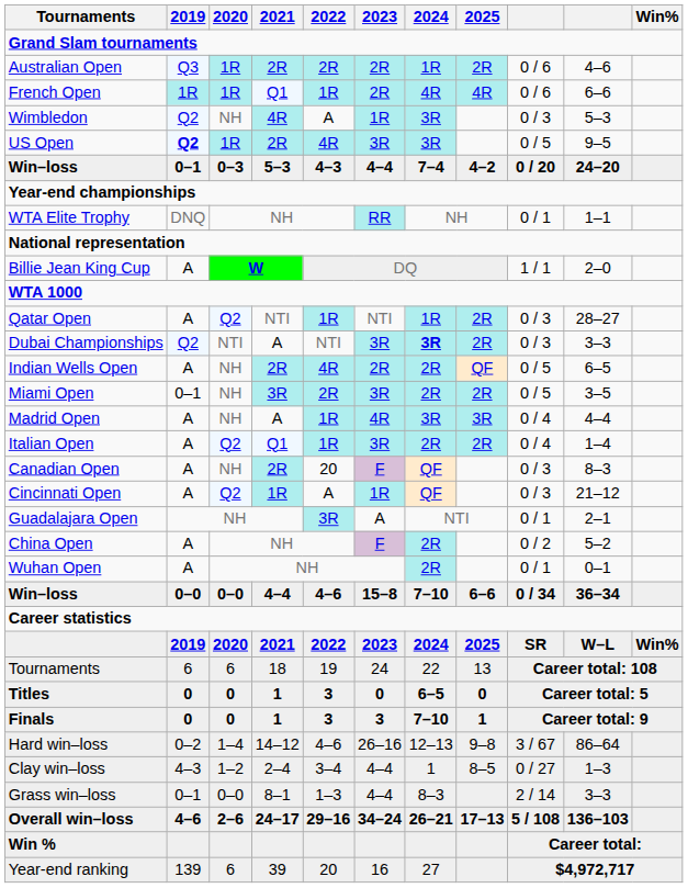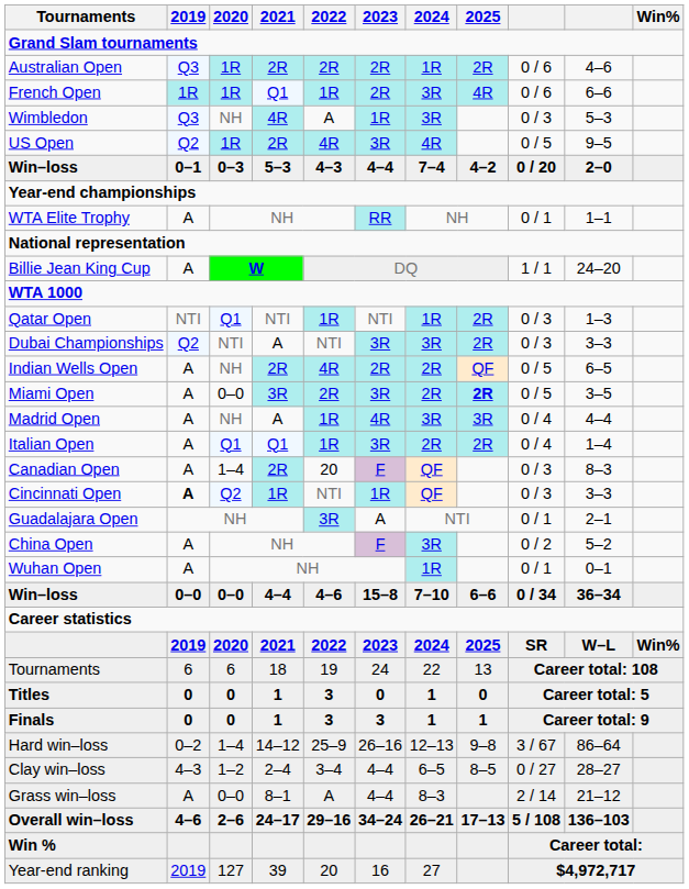 <table class=wikitable style=text-align:center>
 <tr>
 <th>Tournaments</th>
 <th><a href='#'>2019</a></th>
 <th><a href='#'>2020</a></th>
 <th><a href='#'>2021</a></th>
 <th><a href='#'>2022</a></th>
 <th><a href='#'>2023</a></th>
 <th><a href='#'>2024</a></th>
 <th><a href='#'>2025</a></th>
 <th></th>
 <th></th>
 <th>Win%</th>
 </tr>
 <tr>
 <td colspan=11 style=text-align:left><strong><a href='#'>Grand Slam tournaments</a></strong></td>
 </tr>
 <tr>
 <td style=text-align:left><a href='#'>Australian Open</a></td>
 <td style=background:#f0f8ff><a href='#'>Q3</a></td>
 <td style=background:#afeeee><a href='#'>1R</a></td>
 <td style=background:#afeeee><a href='#'>2R</a></td>
 <td style=background:#afeeee><a href='#'>2R</a></td>
 <td style=background:#afeeee><a href='#'>2R</a></td>
 <td style=background:#afeeee><a href='#'>1R</a></td>
 <td style=background:#afeeee><a href='#'>2R</a></td>
 <td>0 / 6</td>
 <td>4–6</td>
 <td></td>
 </tr>
 <tr>
 <td style=text-align:left><a href='#'>French Open</a></td>
 <td style=background:#afeeee><a href='#'>1R</a></td>
 <td style=background:#afeeee><a href='#'>1R</a></td>
 <td style=background:#f0f8ff><a href='#'>Q1</a></td>
 <td style=background:#afeeee><a href='#'>1R</a></td>
 <td style=background:#afeeee><a href='#'>2R</a></td>
-<td style=background:#afeeee><a href='#'>4R</a></td>
+<td style=background:#afeeee><a href='#'>3R</a></td>
 <td style=background:#afeeee><a href='#'>4R</a></td>
 <td>0 / 6</td>
 <td>6–6</td>
 <td></td>
 </tr>
 <tr>
 <td style=text-align:left><a href='#'>Wimbledon</a></td>
-<td style=background:#f0f8ff><a href='#'>Q2</a></td>
+<td style=background:#f0f8ff><a href='#'>Q3</a></td>
 <td style=color:#767676>NH</td>
 <td style=background:#afeeee><a href='#'>4R</a></td>
 <td>A</td>
 <td style=background:#afeeee><a href='#'>1R</a></td>
 <td style=background:#afeeee><a href='#'>3R</a></td>
 <td></td>
 <td>0 / 3</td>
 <td>5–3</td>
 <td></td>
 </tr>
 <tr>
 <td style=text-align:left><a href='#'>US Open</a></td>
-<td style=background:#f0f8ff><strong><a href='#'>Q2</a></strong></td>
+<td style=background:#f0f8ff><a href='#'>Q2</a></td>
 <td style=background:#afeeee><a href='#'>1R</a></td>
 <td style=background:#afeeee><a href='#'>2R</a></td>
 <td style=background:#afeeee><a href='#'>4R</a></td>
 <td style=background:#afeeee><a href='#'>3R</a></td>
-<td style=background:#afeeee><a href='#'>3R</a></td>
+<td style=background:#afeeee><a href='#'>4R</a></td>
 <td></td>
 <td>0 / 5</td>
 <td>9–5</td>
 <td></td>
 </tr>
 <tr style=background:#efefef;font-weight:bold>
 <td style=text-align:left>Win–loss</td>
 <td>0–1</td>
 <td>0–3</td>
 <td>5–3</td>
 <td>4–3</td>
 <td>4–4</td>
 <td>7–4</td>
 <td>4–2</td>
 <td>0 / 20</td>
-<td>24–20</td>
+<td>2–0</td>
 <td></td>
 </tr>
 <tr>
 <td colspan=11 style=text-align:left><strong>Year-end championships</strong></td>
 </tr>
 <tr>
 <td style=text-align:left><a href='#'>WTA Elite Trophy</a></td>
-<td style=color:#767676>DNQ</td>
+<td>A</td>
 <td colspan=3 style=color:#767676>NH</td>
 <td style=background:#afeeee><a href='#'>RR</a></td>
 <td colspan=2 style=color:#767676>NH</td>
 <td>0 / 1</td>
 <td>1–1</td>
 <td></td>
 </tr>
 <tr>
 <td colspan=11 style=text-align:left><strong>National representation</strong></td>
 </tr>
 <tr>
 <td style=text-align:left><a href='#'>Billie Jean King Cup</a></td>
 <td>A</td>
 <td bgcolor=lime colspan=2><strong><a href='#'>W</a></strong></td>
 <td colspan=4 style=color:#767676;background:#efefef>DQ</td>
 <td>1 / 1</td>
-<td>2–0</td>
+<td>24–20</td>
 <td></td>
 </tr>
 <tr>
 <td colspan=11 style=text-align:left><strong><a href='#'>WTA 1000</a></strong></td>
 </tr>
 <tr>
 <td style=text-align:left><a href='#'>Qatar Open</a></td>
-<td>A</td>
-<td style=background:#f0f8ff><a href='#'>Q2</a></td>
+<td style=color:#767676>NTI</td>
+<td style=background:#f0f8ff><a href='#'>Q1</a></td>
 <td style=color:#767676>NTI</td>
 <td style=background:#afeeee><a href='#'>1R</a></td>
 <td style=color:#767676>NTI</td>
 <td style=background:#afeeee><a href='#'>1R</a></td>
 <td style=background:#afeeee><a href='#'>2R</a></td>
 <td>0 / 3</td>
-<td>28–27</td>
+<td>1–3</td>
 <td></td>
 </tr>
 <tr>
 <td style=text-align:left><a href='#'>Dubai Championships</a></td>
 <td style=background:#f0f8ff><a href='#'>Q2</a></td>
 <td style=color:#767676>NTI</td>
 <td>A</td>
 <td style=color:#767676>NTI</td>
 <td style=background:#afeeee><a href='#'>3R</a></td>
-<td style=background:#afeeee><strong><a href='#'>3R</a></strong></td>
+<td style=background:#afeeee><a href='#'>3R</a></td>
 <td style=background:#afeeee><a href='#'>2R</a></td>
 <td>0 / 3</td>
 <td>3–3</td>
 <td></td>
 </tr>
 <tr>
 <td style=text-align:left><a href='#'>Indian Wells Open</a></td>
 <td>A</td>
 <td style=color:#767676>NH</td>
 <td style=background:#afeeee><a href='#'>2R</a></td>
 <td style=background:#afeeee><a href='#'>4R</a></td>
 <td style=background:#afeeee><a href='#'>2R</a></td>
 <td style=background:#afeeee><a href='#'>2R</a></td>
 <td style=background:#ffebcd><a href='#'>QF</a></td>
 <td>0 / 5</td>
 <td>6–5</td>
 <td></td>
 </tr>
 <tr>
 <td style=text-align:left><a href='#'>Miami Open</a></td>
-<td>0–1</td>
-<td style=color:#767676>NH</td>
+<td>A</td>
+<td>0–0</td>
 <td style=background:#afeeee><a href='#'>3R</a></td>
 <td style=background:#afeeee><a href='#'>2R</a></td>
 <td style=background:#afeeee><a href='#'>3R</a></td>
 <td style=background:#afeeee><a href='#'>2R</a></td>
-<td style=background:#afeeee><a href='#'>2R</a></td>
+<td style=background:#afeeee><strong><a href='#'>2R</a></strong></td>
 <td>0 / 5</td>
 <td>3–5</td>
 <td></td>
 </tr>
 <tr>
 <td style=text-align:left><a href='#'>Madrid Open</a></td>
 <td>A</td>
 <td style=color:#767676>NH</td>
 <td>A</td>
 <td style=background:#afeeee><a href='#'>1R</a></td>
 <td style=background:#afeeee><a href='#'>4R</a></td>
 <td style=background:#afeeee><a href='#'>3R</a></td>
 <td style=background:#afeeee><a href='#'>3R</a></td>
 <td>0 / 4</td>
 <td>4–4</td>
 <td></td>
 </tr>
 <tr>
 <td style=text-align:left><a href='#'>Italian Open</a></td>
 <td>A</td>
-<td style=background:#f0f8ff><a href='#'>Q2</a></td>
+<td style=background:#f0f8ff><a href='#'>Q1</a></td>
 <td style=background:#f0f8ff><a href='#'>Q1</a></td>
 <td style=background:#afeeee><a href='#'>1R</a></td>
 <td style=background:#afeeee><a href='#'>3R</a></td>
 <td style=background:#afeeee><a href='#'>2R</a></td>
 <td style=background:#afeeee><a href='#'>2R</a></td>
 <td>0 / 4</td>
 <td>1–4</td>
 <td></td>
 </tr>
 <tr>
 <td style=text-align:left><a href='#'>Canadian Open</a></td>
 <td>A</td>
-<td style=color:#767676>NH</td>
+<td>1–4</td>
 <td style=background:#afeeee><a href='#'>2R</a></td>
 <td>20</td>
 <td style=background:thistle><a href='#'>F</a></td>
 <td style=background:#ffebcd><a href='#'>QF</a></td>
 <td></td>
 <td>0 / 3</td>
 <td>8–3</td>
 <td></td>
 </tr>
 <tr>
 <td style=text-align:left><a href='#'>Cincinnati Open</a></td>
-<td>A</td>
+<td><strong>A</strong></td>
 <td style=background:#f0f8ff><a href='#'>Q2</a></td>
 <td style=background:#afeeee><a href='#'>1R</a></td>
-<td>A</td>
+<td style=color:#767676>NTI</td>
 <td style=background:#afeeee><a href='#'>1R</a></td>
 <td style=background:#ffebcd><a href='#'>QF</a></td>
 <td></td>
 <td>0 / 3</td>
-<td>21–12</td>
+<td>3–3</td>
 <td></td>
 </tr>
 <tr>
 <td style=text-align:left><a href='#'>Guadalajara Open</a></td>
 <td colspan=3 style=color:#767676>NH</td>
 <td style=background:#afeeee><a href='#'>3R</a></td>
 <td>A</td>
 <td colspan=2 style=color:#767676>NTI</td>
 <td>0 / 1</td>
 <td>2–1</td>
 <td></td>
 </tr>
 <tr>
 <td style=text-align:left><a href='#'>China Open</a></td>
 <td>A</td>
 <td colspan=3 style=color:#767676>NH</td>
 <td style=background:thistle><a href='#'>F</a></td>
-<td style=background:#afeeee><a href='#'>2R</a></td>
+<td style=background:#afeeee><a href='#'>3R</a></td>
 <td></td>
 <td>0 / 2</td>
 <td>5–2</td>
 <td></td>
 </tr>
 <tr>
 <td style=text-align:left><a href='#'>Wuhan Open</a></td>
 <td>A</td>
 <td colspan=4 style=color:#767676>NH</td>
-<td style=background:#afeeee><a href='#'>2R</a></td>
+<td style=background:#afeeee><a href='#'>1R</a></td>
 <td></td>
 <td>0 / 1</td>
 <td>0–1</td>
 <td></td>
 </tr>
 <tr style=background:#efefef;font-weight:bold>
 <td style=text-align:left>Win–loss</td>
 <td>0–0</td>
 <td>0–0</td>
 <td>4–4</td>
 <td>4–6</td>
 <td>15–8</td>
 <td>7–10</td>
 <td>6–6</td>
 <td>0 / 34</td>
 <td>36–34</td>
 <td></td>
 </tr>
 <tr>
 <td colspan=11 style=text-align:left><strong>Career statistics</strong></td>
 </tr>
 <tr style=background:#efefef;font-weight:bold>
 <td></td>
 <td><a href='#'>2019</a></td>
 <td><a href='#'>2020</a></td>
 <td><a href='#'>2021</a></td>
 <td><a href='#'>2022</a></td>
 <td><a href='#'>2023</a></td>
 <td><a href='#'>2024</a></td>
 <td><a href='#'>2025</a></td>
 <td>SR</td>
 <td>W–L</td>
 <td>Win%</td>
 </tr>
 <tr style=background:#efefef>
 <td style=text-align:left>Tournaments</td>
 <td>6</td>
 <td>6</td>
 <td>18</td>
 <td>19</td>
 <td>24</td>
 <td>22</td>
 <td>13</td>
 <td colspan=3><strong>Career total: 108</strong></td>
 </tr>
 <tr style=font-weight:bold;background:#efefef>
 <td style=text-align:left>Titles</td>
 <td>0</td>
 <td>0</td>
 <td>1</td>
 <td>3</td>
 <td>0</td>
-<td>6–5</td>
+<td>1</td>
 <td>0</td>
 <td colspan=3>Career total: 5</td>
 </tr>
 <tr style=font-weight:bold;background:#efefef>
 <td style=text-align:left>Finals</td>
 <td>0</td>
 <td>0</td>
 <td>1</td>
 <td>3</td>
 <td>3</td>
-<td>7–10</td>
+<td>1</td>
 <td>1</td>
 <td colspan=3>Career total: 9</td>
 </tr>
 <tr style=background:#efefef>
 <td style=text-align:left>Hard win–loss</td>
 <td>0–2</td>
 <td>1–4</td>
 <td>14–12</td>
-<td>4–6</td>
+<td>25–9</td>
 <td>26–16</td>
 <td>12–13</td>
 <td>9–8</td>
 <td>3 / 67</td>
 <td>86–64</td>
 <td></td>
 </tr>
 <tr style=background:#efefef>
 <td style=text-align:left>Clay win–loss</td>
 <td>4–3</td>
 <td>1–2</td>
 <td>2–4</td>
 <td>3–4</td>
 <td>4–4</td>
-<td>1</td>
+<td>6–5</td>
 <td>8–5</td>
 <td>0 / 27</td>
-<td>1–3</td>
+<td>28–27</td>
 <td></td>
 </tr>
 <tr style=background:#efefef>
 <td style=text-align:left>Grass win–loss</td>
-<td>0–1</td>
+<td>A</td>
 <td>0–0</td>
 <td>8–1</td>
-<td>1–3</td>
+<td>A</td>
 <td>4–4</td>
 <td>8–3</td>
 <td></td>
 <td>2 / 14</td>
-<td>3–3</td>
+<td>21–12</td>
 <td></td>
 </tr>
 <tr style=font-weight:bold;background:#efefef>
 <td style=text-align:left>Overall win–loss</td>
 <td>4–6</td>
 <td>2–6</td>
 <td>24–17</td>
 <td>29–16</td>
 <td>34–24</td>
 <td>26–21</td>
 <td>17–13</td>
 <td>5 / 108</td>
 <td>136–103</td>
 <td></td>
 </tr>
 <tr style=font-weight:bold;background:#efefef>
 <td style=text-align:left>Win %</td>
 <td></td>
 <td></td>
 <td></td>
 <td></td>
 <td></td>
 <td></td>
 <td></td>
 <td colspan=3>Career total: </td>
 </tr>
 <tr style=background:#efefef>
 <td style=text-align:left>Year-end ranking</td>
-<td>139</td>
-<td>6</td>
+<td><a href='#'>2019</a></td>
+<td>127</td>
 <td>39</td>
 <td>20</td>
 <td>16</td>
 <td>27</td>
 <td></td>
 <td colspan=3><strong>$4,972,717</strong></td>
 </tr>
 </table>
